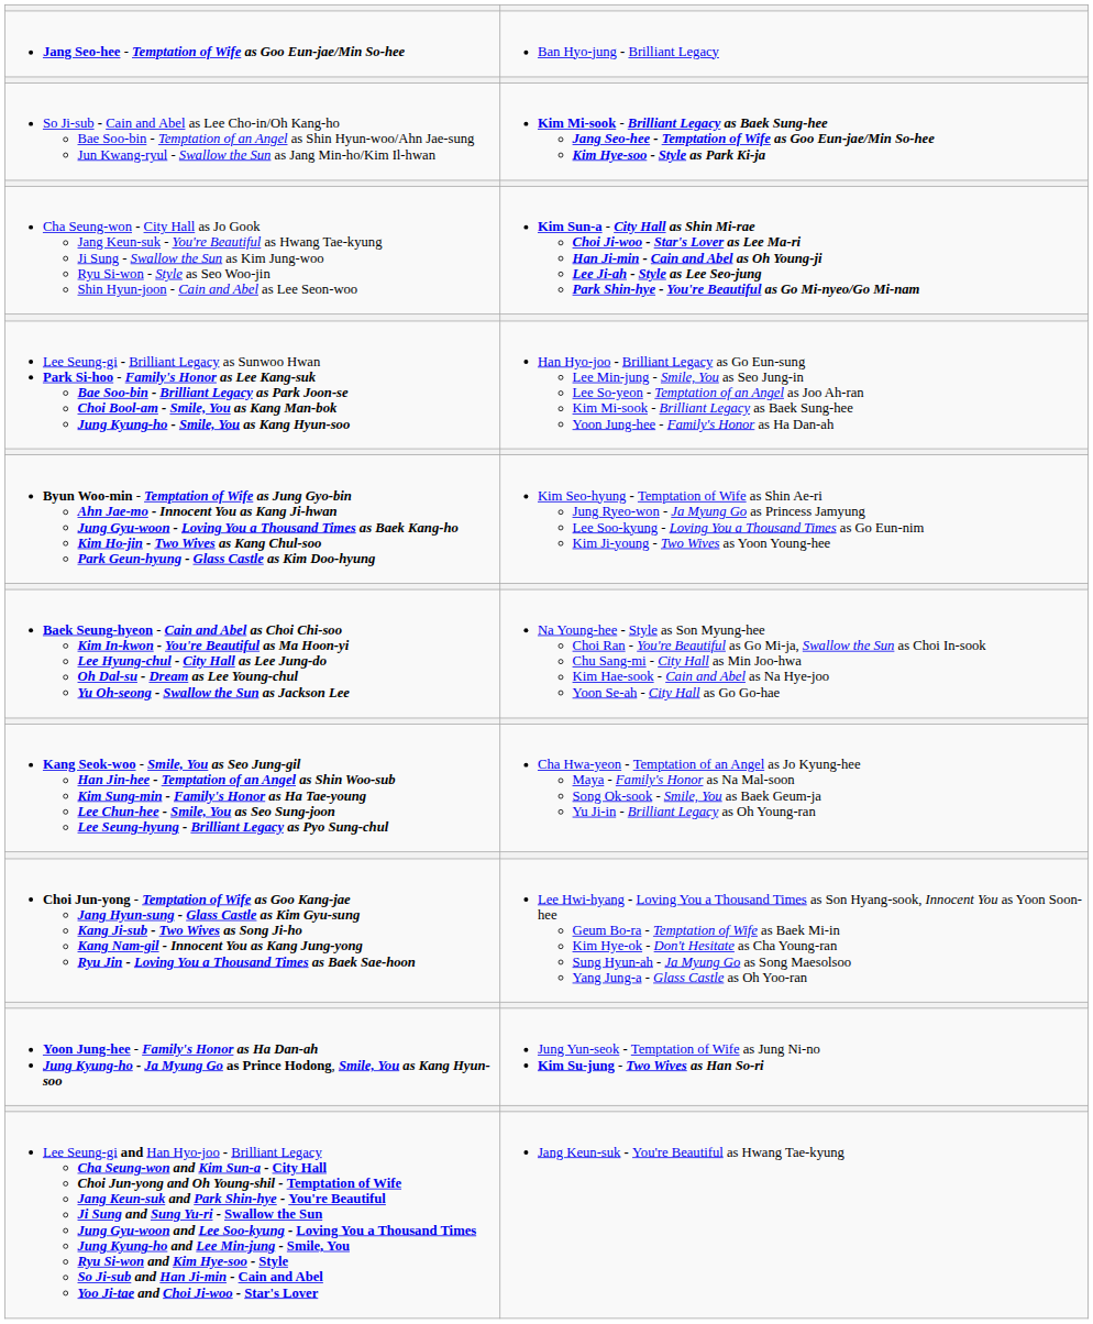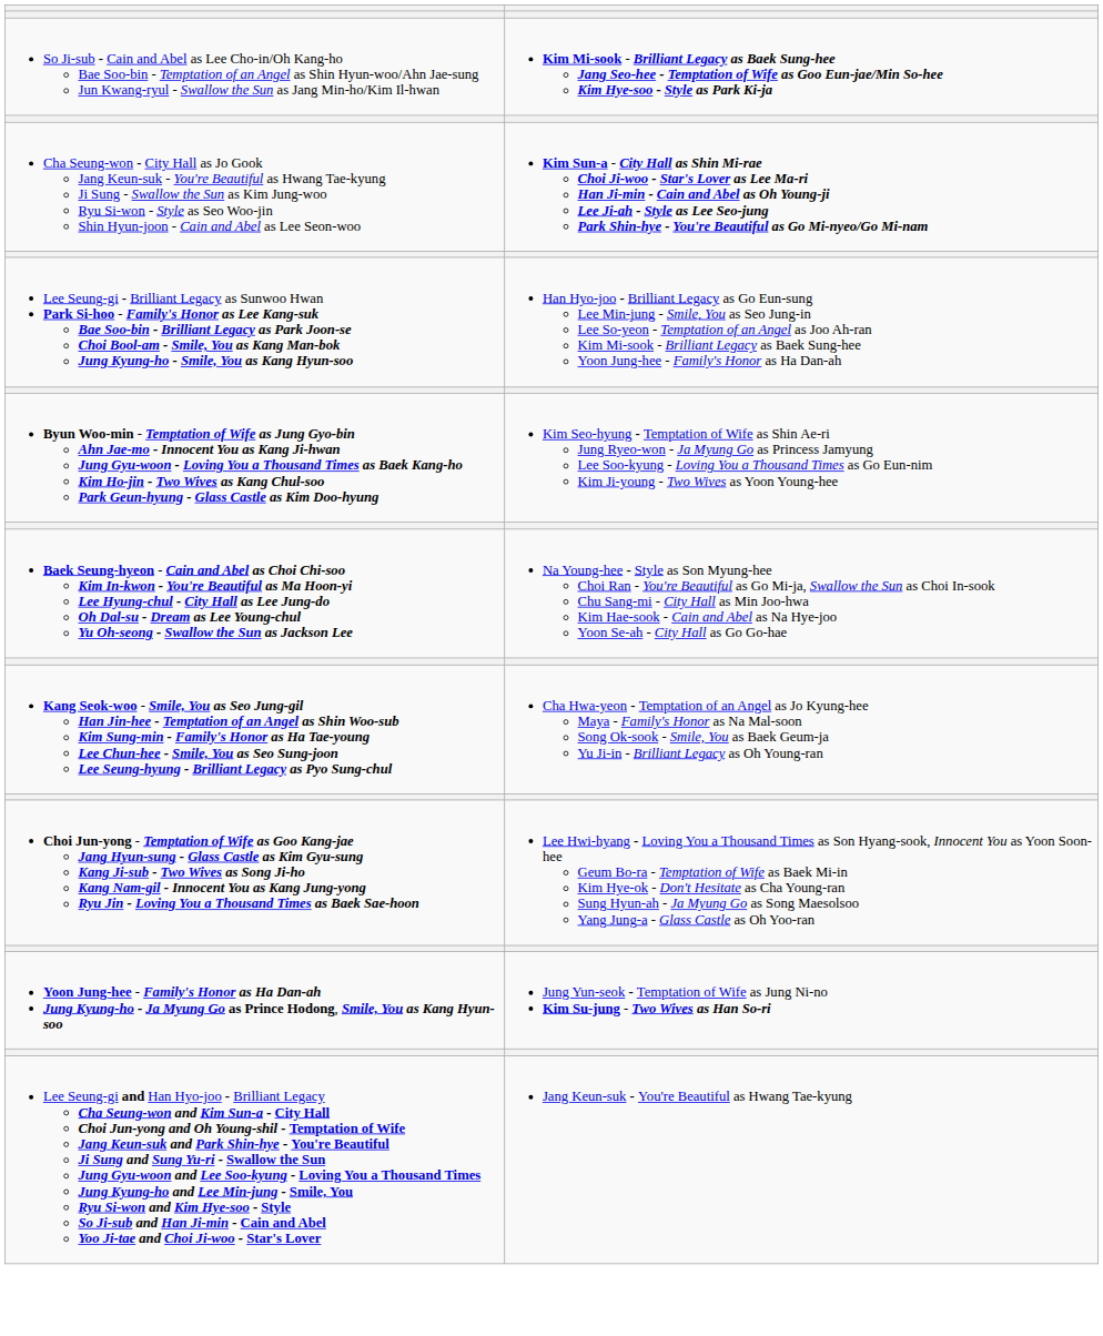 <table class=wikitable style="width="100%">
 <tr>
 <th></th>
 <th></th>
-</tr>
-<tr>
-<td valign="top"><br><ul><li><strong><a href='#'>Jang Seo-hee</a></strong> - <strong><em><a href='#'>Temptation of Wife</a><em> as Goo Eun-jae/Min So-hee<strong></li></ul></td>
-<td valign="top"><br><ul><li></strong><a href='#'>Ban Hyo-jung</a><strong> - </em></strong><a href='#'>Brilliant Legacy</a><strong><em></li></ul></td>
 </tr>
 <tr>
 <th></th>
 <th></th>
 </tr>
 <tr>
 <td valign="top"><br><ul><li></strong><a href='#'>So Ji-sub</a><strong> - </em></strong><a href='#'>Cain and Abel</a></em> as Lee Cho-in/Oh Kang-ho</strong><ul><li><a href='#'>Bae Soo-bin</a> - <em><a href='#'>Temptation of an Angel</a></em> as Shin Hyun-woo/Ahn Jae-sung</li><li><a href='#'>Jun Kwang-ryul</a> - <em><a href='#'>Swallow the Sun</a></em> as Jang Min-ho/Kim Il-hwan</li></ul></li></ul></td>
 <td valign="top"><br><ul><li><strong><a href='#'>Kim Mi-sook</a></strong> - <strong><em><a href='#'>Brilliant Legacy</a><em> as Baek Sung-hee<strong><ul><li><a href='#'>Jang Seo-hee</a> - </em><a href='#'>Temptation of Wife</a><em> as Goo Eun-jae/Min So-hee</li><li><a href='#'>Kim Hye-soo</a> - </em><a href='#'>Style</a><em> as Park Ki-ja</li></ul></li></ul></td>
 </tr>
 <tr>
 <th></th>
 <th></th>
 </tr>
 <tr>
 <td valign="top"><br><ul><li></strong><a href='#'>Cha Seung-won</a><strong> - </em></strong><a href='#'>City Hall</a></em> as Jo Gook</strong><ul><li><a href='#'>Jang Keun-suk</a> - <em><a href='#'>You're Beautiful</a></em> as Hwang Tae-kyung</li><li><a href='#'>Ji Sung</a> - <em><a href='#'>Swallow the Sun</a></em> as Kim Jung-woo</li><li><a href='#'>Ryu Si-won</a> - <em><a href='#'>Style</a></em> as Seo Woo-jin</li><li><a href='#'>Shin Hyun-joon</a> - <em><a href='#'>Cain and Abel</a></em> as Lee Seon-woo</li></ul></li></ul></td>
 <td valign="top"><br><ul><li><strong><a href='#'>Kim Sun-a</a></strong> - <strong><em><a href='#'>City Hall</a><em> as Shin Mi-rae<strong><ul><li><a href='#'>Choi Ji-woo</a> - </em><a href='#'>Star's Lover</a><em> as Lee Ma-ri</li><li><a href='#'>Han Ji-min</a> - </em><a href='#'>Cain and Abel</a><em> as Oh Young-ji</li><li><a href='#'>Lee Ji-ah</a> - </em><a href='#'>Style</a><em> as Lee Seo-jung</li><li><a href='#'>Park Shin-hye</a> - </em><a href='#'>You're Beautiful</a><em> as Go Mi-nyeo/Go Mi-nam</li></ul></li></ul></td>
 </tr>
 <tr>
 <th></th>
 <th></th>
 </tr>
 <tr>
 <td valign="top"><br><ul><li></strong><a href='#'>Lee Seung-gi</a><strong> - </em></strong><a href='#'>Brilliant Legacy</a></em> as Sunwoo Hwan</strong></li><li><strong><a href='#'>Park Si-hoo</a></strong> - <strong><em><a href='#'>Family's Honor</a><em> as Lee Kang-suk<strong><ul><li><a href='#'>Bae Soo-bin</a> - </em><a href='#'>Brilliant Legacy</a><em> as Park Joon-se</li><li><a href='#'>Choi Bool-am</a> - </em><a href='#'>Smile, You</a><em> as Kang Man-bok</li><li><a href='#'>Jung Kyung-ho</a> - </em><a href='#'>Smile, You</a><em> as  Kang Hyun-soo</li></ul></li></ul></td>
 <td valign="top"><br><ul><li></strong><a href='#'>Han Hyo-joo</a><strong> - </em></strong><a href='#'>Brilliant Legacy</a></em> as Go Eun-sung</strong><ul><li><a href='#'>Lee Min-jung</a> - <em><a href='#'>Smile, You</a></em> as Seo Jung-in</li><li><a href='#'>Lee So-yeon</a> - <em><a href='#'>Temptation of an Angel</a></em> as Joo Ah-ran</li><li><a href='#'>Kim Mi-sook</a> - <em><a href='#'>Brilliant Legacy</a></em> as Baek Sung-hee</li><li><a href='#'>Yoon Jung-hee</a> - <em><a href='#'>Family's Honor</a></em> as Ha Dan-ah</li></ul></li></ul></td>
 </tr>
 <tr>
 <th></th>
 <th></th>
 </tr>
 <tr>
 <td valign="top"><br><ul><li><strong>Byun Woo-min</strong> - <strong><em><a href='#'>Temptation of Wife</a><em> as Jung Gyo-bin<strong><ul><li><a href='#'>Ahn Jae-mo</a> - </em>Innocent You<em> as Kang Ji-hwan</li><li><a href='#'>Jung Gyu-woon</a> - </em><a href='#'>Loving You a Thousand Times</a><em> as Baek Kang-ho</li><li><a href='#'>Kim Ho-jin</a> - </em><a href='#'>Two Wives</a><em> as Kang Chul-soo</li><li><a href='#'>Park Geun-hyung</a> - </em><a href='#'>Glass Castle</a><em> as Kim Doo-hyung</li></ul></li></ul></td>
 <td valign="top"><br><ul><li></strong><a href='#'>Kim Seo-hyung</a><strong> - </em></strong><a href='#'>Temptation of Wife</a></em> as Shin Ae-ri</strong><ul><li><a href='#'>Jung Ryeo-won</a> - <em><a href='#'>Ja Myung Go</a></em> as Princess Jamyung</li><li><a href='#'>Lee Soo-kyung</a> - <em><a href='#'>Loving You a Thousand Times</a></em> as Go Eun-nim</li><li><a href='#'>Kim Ji-young</a> - <em><a href='#'>Two Wives</a></em> as Yoon Young-hee</li></ul></li></ul></td>
 </tr>
 <tr>
 <th></th>
 <th></th>
 </tr>
 <tr>
 <td valign="top"><br><ul><li><strong><a href='#'>Baek Seung-hyeon</a></strong> - <strong><em><a href='#'>Cain and Abel</a><em> as Choi Chi-soo<strong><ul><li><a href='#'>Kim In-kwon</a> - </em><a href='#'>You're Beautiful</a><em> as Ma Hoon-yi</li><li><a href='#'>Lee Hyung-chul</a> - </em><a href='#'>City Hall</a><em> as Lee Jung-do</li><li><a href='#'>Oh Dal-su</a> - </em><a href='#'>Dream</a><em> as Lee Young-chul</li><li><a href='#'>Yu Oh-seong</a> - </em><a href='#'>Swallow the Sun</a><em> as Jackson Lee</li></ul></li></ul></td>
 <td valign="top"><br><ul><li></strong><a href='#'>Na Young-hee</a><strong> - </em></strong><a href='#'>Style</a></em> as Son Myung-hee</strong><ul><li><a href='#'>Choi Ran</a> - <em><a href='#'>You're Beautiful</a></em> as Go Mi-ja, <em><a href='#'>Swallow the Sun</a></em> as Choi In-sook</li><li><a href='#'>Chu Sang-mi</a> - <em><a href='#'>City Hall</a></em> as Min Joo-hwa</li><li><a href='#'>Kim Hae-sook</a> - <em><a href='#'>Cain and Abel</a></em> as Na Hye-joo</li><li><a href='#'>Yoon Se-ah</a> - <em><a href='#'>City Hall</a></em> as Go Go-hae</li></ul></li></ul></td>
 </tr>
 <tr>
 <th></th>
 <th></th>
 </tr>
 <tr>
 <td valign="top"><br><ul><li><strong><a href='#'>Kang Seok-woo</a></strong> - <strong><em><a href='#'>Smile, You</a><em> as Seo Jung-gil<strong><ul><li><a href='#'>Han Jin-hee</a> - </em><a href='#'>Temptation of an Angel</a><em> as Shin Woo-sub</li><li><a href='#'>Kim Sung-min</a> - </em><a href='#'>Family's Honor</a><em> as Ha Tae-young</li><li><a href='#'>Lee Chun-hee</a> - </em><a href='#'>Smile, You</a><em> as Seo Sung-joon</li><li><a href='#'>Lee Seung-hyung</a> - </em><a href='#'>Brilliant Legacy</a><em> as Pyo Sung-chul</li></ul></li></ul></td>
 <td valign="top"><br><ul><li></strong><a href='#'>Cha Hwa-yeon</a><strong> - </em></strong><a href='#'>Temptation of an Angel</a></em> as Jo Kyung-hee</strong><ul><li><a href='#'>Maya</a> - <em><a href='#'>Family's Honor</a></em> as Na Mal-soon</li><li><a href='#'>Song Ok-sook</a> - <em><a href='#'>Smile, You</a></em> as Baek Geum-ja</li><li><a href='#'>Yu Ji-in</a> - <em><a href='#'>Brilliant Legacy</a></em> as Oh Young-ran</li></ul></li></ul></td>
 </tr>
 <tr>
 <th></th>
 <th></th>
 </tr>
 <tr>
 <td valign="top"><br><ul><li><strong>Choi Jun-yong</strong> - <strong><em><a href='#'>Temptation of Wife</a><em> as Goo Kang-jae<strong><ul><li><a href='#'>Jang Hyun-sung</a> - </em><a href='#'>Glass Castle</a><em> as Kim Gyu-sung</li><li><a href='#'>Kang Ji-sub</a> - </em><a href='#'>Two Wives</a><em> as Song Ji-ho</li><li><a href='#'>Kang Nam-gil</a> - </em>Innocent You<em> as Kang Jung-yong</li><li><a href='#'>Ryu Jin</a> - </em><a href='#'>Loving You a Thousand Times</a><em> as Baek Sae-hoon</li></ul></li></ul></td>
 <td valign="top"><br><ul><li></strong><a href='#'>Lee Hwi-hyang</a><strong> - </em></strong><a href='#'>Loving You a Thousand Times</a></em> as Son Hyang-sook, <em>Innocent You</em> as Yoon Soon-hee</strong><ul><li><a href='#'>Geum Bo-ra</a> - <em><a href='#'>Temptation of Wife</a></em> as Baek Mi-in</li><li><a href='#'>Kim Hye-ok</a> - <em><a href='#'>Don't Hesitate</a></em> as Cha Young-ran</li><li><a href='#'>Sung Hyun-ah</a> - <em><a href='#'>Ja Myung Go</a></em> as Song Maesolsoo</li><li><a href='#'>Yang Jung-a</a> - <em><a href='#'>Glass Castle</a></em> as Oh Yoo-ran</li></ul></li></ul></td>
 </tr>
 <tr>
 <th></th>
 <th></th>
 </tr>
 <tr>
 <td valign="top"><br><ul><li><strong><a href='#'>Yoon Jung-hee</a></strong> - <strong><em><a href='#'>Family's Honor</a><em> as Ha Dan-ah<strong></li><li></strong><a href='#'>Jung Kyung-ho</a><strong> - </em></strong><a href='#'>Ja Myung Go</a></em> as Prince Hodong</strong>, <strong><em><a href='#'>Smile, You</a><em> as Kang Hyun-soo<strong></li></ul></td>
 <td valign="top"><br><ul><li></strong><a href='#'>Jung Yun-seok</a><strong> - </em></strong><a href='#'>Temptation of Wife</a></em> as Jung Ni-no</strong></li><li><strong><a href='#'>Kim Su-jung</a></strong> - <strong><em><a href='#'>Two Wives</a><em> as Han So-ri<strong></li></ul></td>
 </tr>
 <tr>
 <th></th>
 <th></th>
 </tr>
 <tr>
 <td valign="top"><br><ul><li></strong><a href='#'>Lee Seung-gi</a><strong> and </strong><a href='#'>Han Hyo-joo</a><strong> - </em></strong><a href='#'>Brilliant Legacy</a><strong><em><ul><li><a href='#'>Cha Seung-won</a> and <a href='#'>Kim Sun-a</a> - </em><a href='#'>City Hall</a><em></li><li>Choi Jun-yong and Oh Young-shil - </em><a href='#'>Temptation of Wife</a><em></li><li><a href='#'>Jang Keun-suk</a> and <a href='#'>Park Shin-hye</a> - </em><a href='#'>You're Beautiful</a><em></li><li><a href='#'>Ji Sung</a> and <a href='#'>Sung Yu-ri</a> - </em><a href='#'>Swallow the Sun</a><em></li><li><a href='#'>Jung Gyu-woon</a> and <a href='#'>Lee Soo-kyung</a> - </em><a href='#'>Loving You a Thousand Times</a><em></li><li><a href='#'>Jung Kyung-ho</a> and <a href='#'>Lee Min-jung</a> - </em><a href='#'>Smile, You</a><em></li><li><a href='#'>Ryu Si-won</a> and <a href='#'>Kim Hye-soo</a> - </em><a href='#'>Style</a><em></li><li><a href='#'>So Ji-sub</a> and <a href='#'>Han Ji-min</a> - </em><a href='#'>Cain and Abel</a><em></li><li><a href='#'>Yoo Ji-tae</a> and <a href='#'>Choi Ji-woo</a> - </em><a href='#'>Star's Lover</a><em></li></ul></li></ul></td>
 <td valign="top"><br><ul><li></strong><a href='#'>Jang Keun-suk</a><strong> - </em></strong><a href='#'>You're Beautiful</a></em> as Hwang Tae-kyung</strong></li></ul></td>
 </tr>
 </table>
